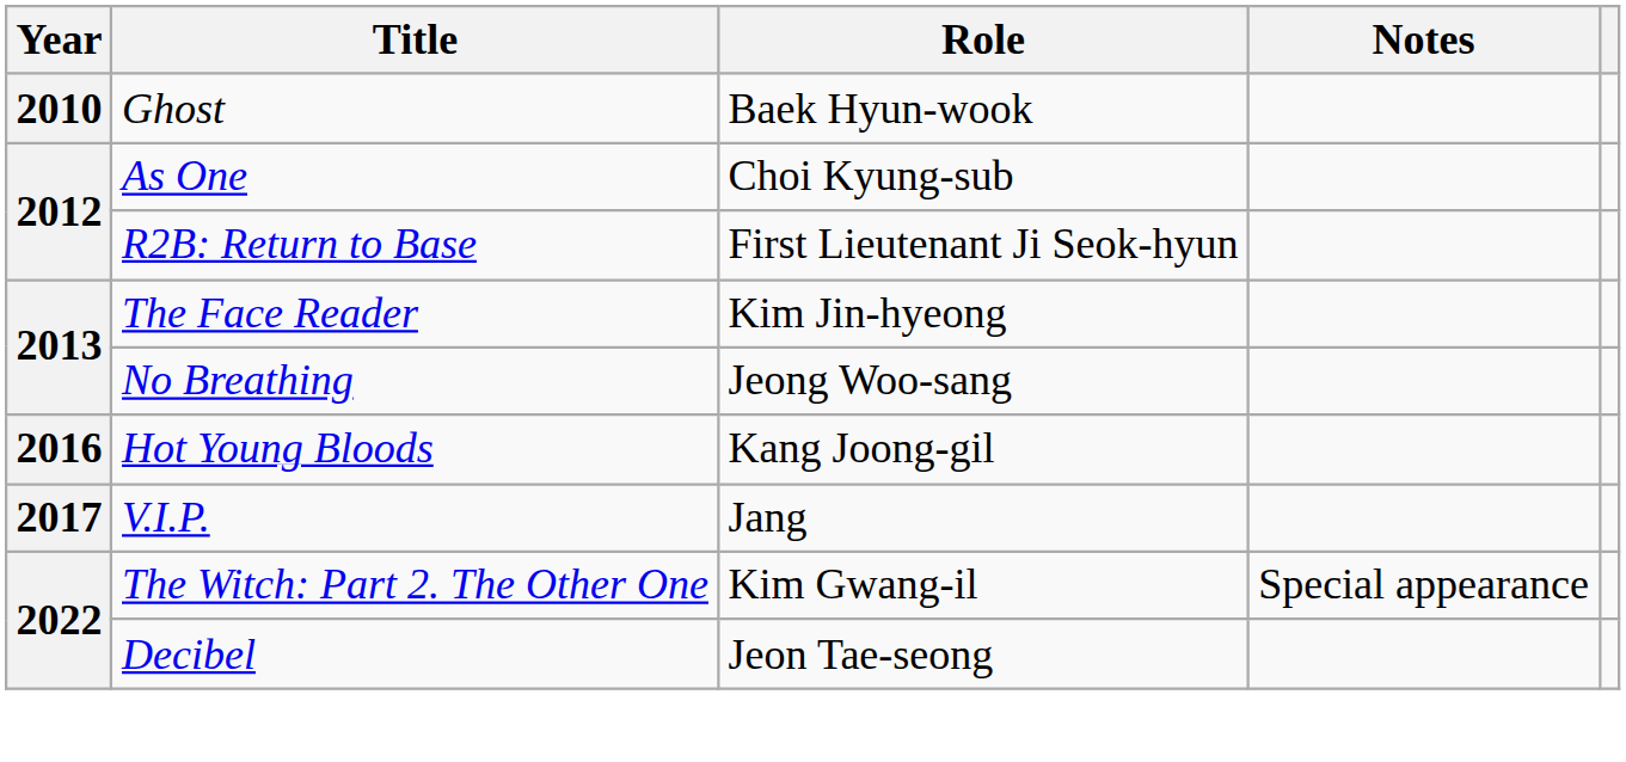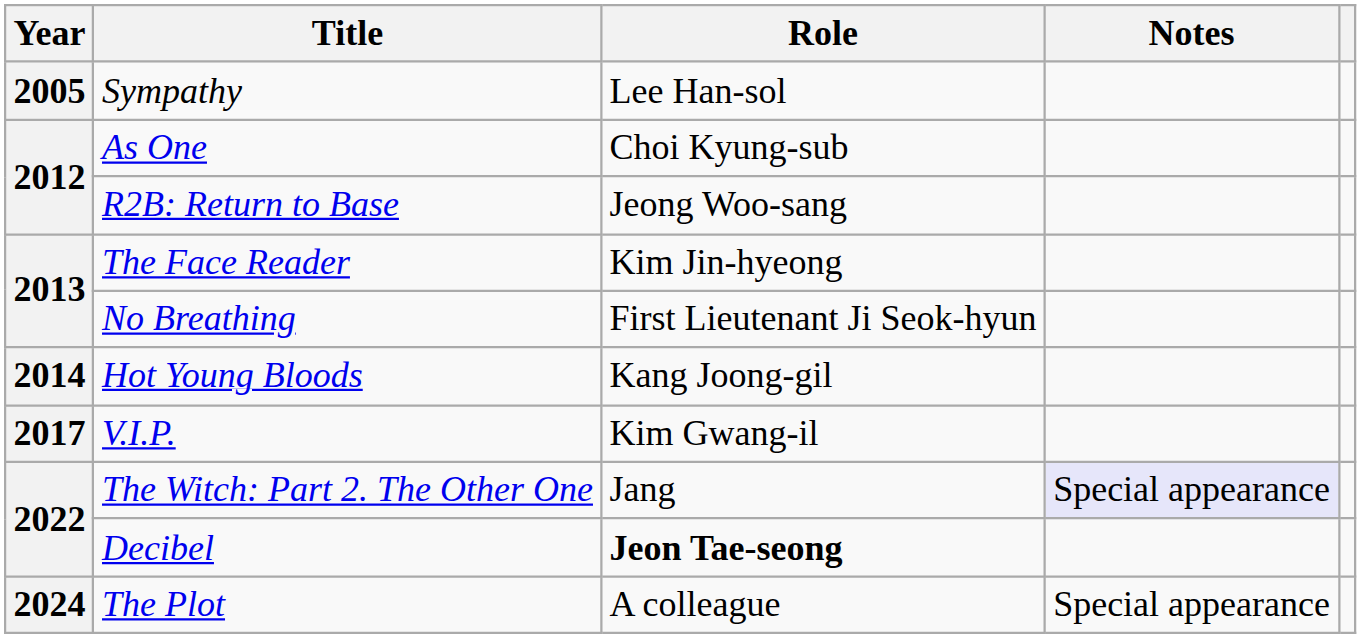 <table class="wikitable sortable plainrowheaders">
 <tr>
 <th scope="col">Year</th>
 <th scope="col">Title</th>
 <th scope="col">Role</th>
 <th scope="col">Notes</th>
 <th scope="col" class="unsortable"></th>
 </tr>
 <tr>
-<th scope="row">2010</th>
-<td><em>Ghost</em></td>
-<td>Baek Hyun-wook</td>
+<th scope="row">2005</th>
+<td><em>Sympathy</em></td>
+<td>Lee Han-sol</td>
 <td></td>
 <td></td>
 </tr>
 <tr>
 <th scope="row" rowspan="2">2012</th>
 <td><em><a href='#'>As One</a></em></td>
 <td>Choi Kyung-sub</td>
 <td></td>
 <td></td>
 </tr>
 <tr>
 <td><em><a href='#'>R2B: Return to Base</a></em></td>
-<td>First Lieutenant Ji Seok-hyun</td>
+<td>Jeong Woo-sang</td>
 <td></td>
 <td></td>
 </tr>
 <tr>
 <th scope="row" rowspan="2">2013</th>
 <td><em><a href='#'>The Face Reader</a></em></td>
 <td>Kim Jin-hyeong</td>
 <td></td>
 <td></td>
 </tr>
 <tr>
 <td><em><a href='#'>No Breathing</a></em></td>
-<td>Jeong Woo-sang</td>
+<td>First Lieutenant Ji Seok-hyun</td>
 <td></td>
 <td></td>
 </tr>
 <tr>
-<th scope="row">2016</th>
+<th scope="row">2014</th>
 <td><em><a href='#'>Hot Young Bloods</a></em></td>
 <td>Kang Joong-gil</td>
 <td></td>
 <td></td>
 </tr>
 <tr>
 <th scope="row">2017</th>
 <td><em><a href='#'>V.I.P.</a></em></td>
-<td>Jang</td>
+<td>Kim Gwang-il</td>
 <td></td>
 <td></td>
 </tr>
 <tr>
 <th scope="row" rowspan="2">2022</th>
 <td><em><a href='#'>The Witch: Part 2. The Other One</a></em></td>
-<td>Kim Gwang-il</td>
-<td>Special appearance</td>
+<td>Jang</td>
+<td style="background: lavender;">Special appearance</td>
 <td></td>
 </tr>
 <tr>
 <td><em><a href='#'>Decibel</a></em></td>
-<td>Jeon Tae-seong</td>
+<td><strong>Jeon Tae-seong</strong></td>
 <td></td>
 <td></td>
 </tr>
+<tr>
+<th scope="row" rowspan="1">2024</th>
+<td><em><a href='#'>The Plot</a></em></td>
+<td>A colleague</td>
+<td>Special appearance</td>
+<td></td>
+</tr>
 </table>
